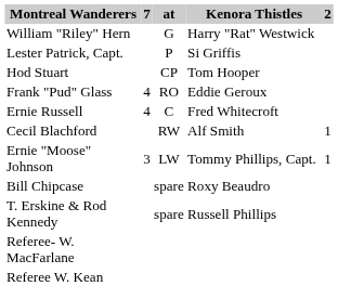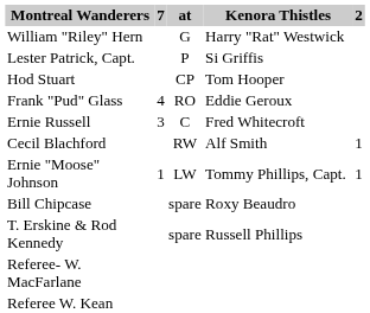 <table cellpadding=2 cellspacing=0 border=0 style="margin-left: 0.5in">
 <tr bgcolor=#cccccc>
 <th width=150>Montreal Wanderers</th>
 <th>7</th>
 <th width=30>at</th>
 <th width=150>Kenora Thistles</th>
 <th>2</th>
 </tr>
 <tr>
 <td>William "Riley" Hern</td>
 <td></td>
 <td align=center>G</td>
 <td>Harry "Rat" Westwick</td>
 <td></td>
 <td></td>
 </tr>
 <tr>
 <td>Lester Patrick, Capt.</td>
 <td></td>
 <td align=center>P</td>
 <td>Si Griffis</td>
 <td></td>
 <td></td>
 </tr>
 <tr>
 <td>Hod Stuart</td>
 <td></td>
 <td align=center>CP</td>
 <td>Tom Hooper</td>
 <td></td>
 <td></td>
 </tr>
 <tr>
 <td>Frank "Pud" Glass</td>
 <td>4</td>
 <td align=center>RO</td>
 <td>Eddie Geroux</td>
 <td></td>
 <td></td>
 </tr>
 <tr>
 <td>Ernie Russell</td>
-<td>4</td>
+<td>3</td>
 <td align=center>C</td>
 <td>Fred Whitecroft</td>
 <td></td>
 <td></td>
 </tr>
 <tr>
 <td>Cecil Blachford</td>
 <td></td>
 <td align=center>RW</td>
 <td>Alf Smith</td>
 <td>1</td>
 <td></td>
 </tr>
 <tr>
 <td>Ernie "Moose" Johnson</td>
-<td>3</td>
+<td>1</td>
 <td align=center>LW</td>
 <td>Tommy Phillips, Capt.</td>
 <td>1</td>
 <td></td>
 </tr>
 <tr>
 <td>Bill Chipcase</td>
 <td></td>
 <td align=center>spare</td>
 <td>Roxy Beaudro</td>
 </tr>
 <tr>
 <td>T. Erskine & Rod Kennedy</td>
 <td></td>
 <td align=center>spare</td>
 <td>Russell Phillips</td>
 </tr>
 <tr>
 <td>Referee- W. MacFarlane</td>
 <td></td>
 <td align=center></td>
 </tr>
 <tr>
 <td>Referee W. Kean</td>
 <td></td>
 <td align=center></td>
 </tr>
 <tr>
 </tr>
 </table>
